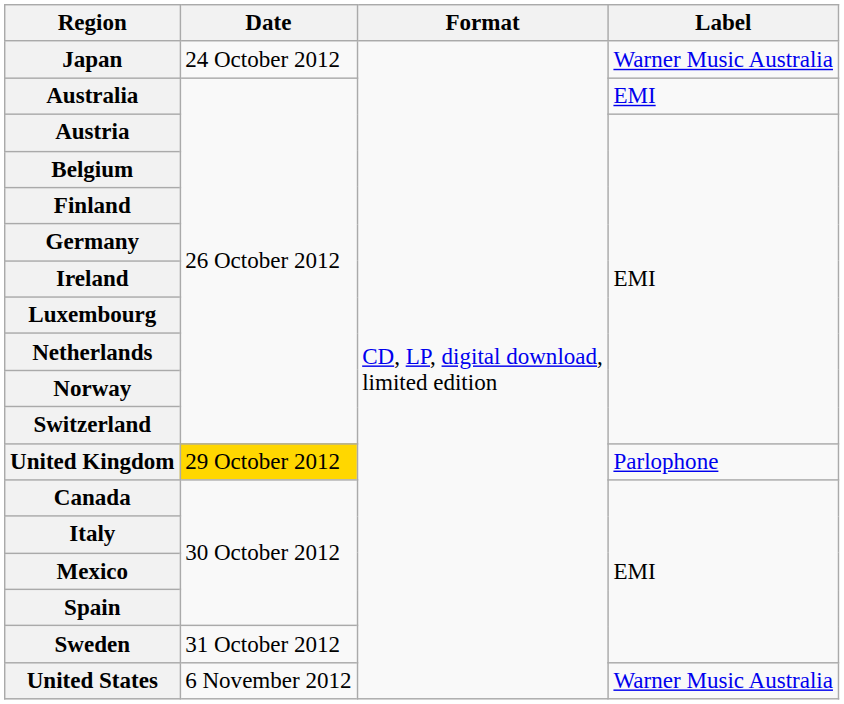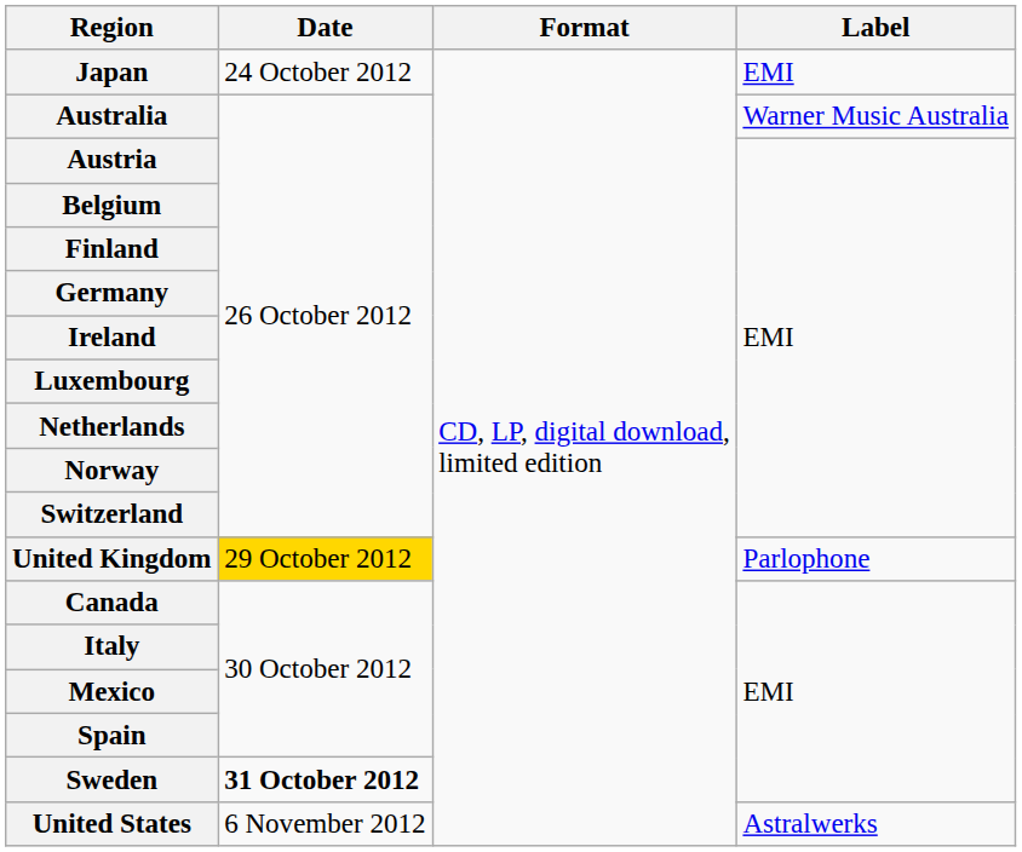 <table class="wikitable plainrowheaders">
 <tr>
 <th scope="col">Region</th>
 <th scope="col">Date</th>
 <th scope="col">Format</th>
 <th scope="col">Label</th>
 </tr>
 <tr>
 <th scope="row">Japan</th>
 <td>24 October 2012</td>
 <td rowspan="18"><a href='#'>CD</a>, <a href='#'>LP</a>, <a href='#'>digital download</a>,<br>limited edition</td>
-<td><a href='#'>Warner Music Australia</a></td>
+<td><a href='#'>EMI</a></td>
 </tr>
 <tr>
 <th scope="row">Australia</th>
 <td rowspan="10">26 October 2012</td>
-<td><a href='#'>EMI</a></td>
+<td><a href='#'>Warner Music Australia</a></td>
 </tr>
 <tr>
 <th scope="row">Austria</th>
 <td rowspan="9">EMI</td>
 </tr>
 <tr>
 <th scope="row">Belgium</th>
 </tr>
 <tr>
 <th scope="row">Finland</th>
 </tr>
 <tr>
 <th scope="row">Germany</th>
 </tr>
 <tr>
 <th scope="row">Ireland</th>
 </tr>
 <tr>
 <th scope="row">Luxembourg</th>
 </tr>
 <tr>
 <th scope="row">Netherlands</th>
 </tr>
 <tr>
 <th scope="row">Norway</th>
 </tr>
 <tr>
 <th scope="row">Switzerland</th>
 </tr>
 <tr>
 <th scope="row">United Kingdom</th>
 <td style="background: gold;">29 October 2012</td>
 <td><a href='#'>Parlophone</a></td>
 </tr>
 <tr>
 <th scope="row">Canada</th>
 <td rowspan="4">30 October 2012</td>
 <td rowspan="5">EMI</td>
 </tr>
 <tr>
 <th scope="row">Italy</th>
 </tr>
 <tr>
 <th scope="row">Mexico</th>
 </tr>
 <tr>
 <th scope="row">Spain</th>
 </tr>
 <tr>
 <th scope="row">Sweden</th>
-<td>31 October 2012</td>
+<td><strong>31 October 2012</strong></td>
 </tr>
 <tr>
 <th scope="row">United States</th>
 <td>6 November 2012</td>
-<td><a href='#'>Warner Music Australia</a></td>
+<td><a href='#'>Astralwerks</a></td>
 </tr>
 </table>
